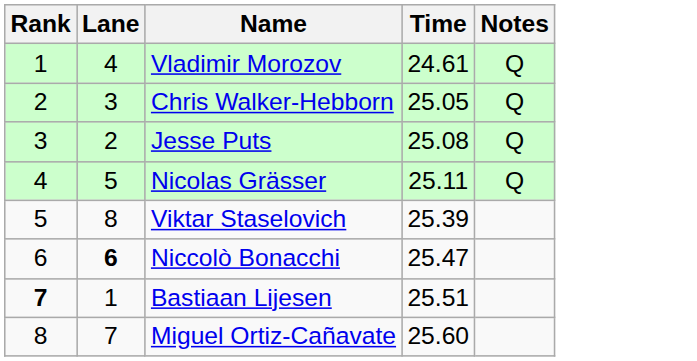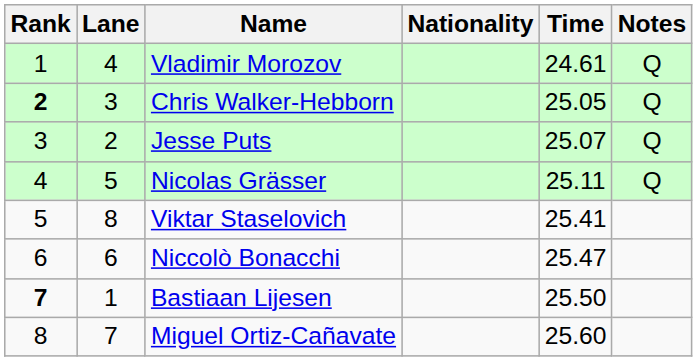 <table class="wikitable sortable" style="text-align:center">
 <tr>
 <th>Rank</th>
 <th>Lane</th>
 <th>Name</th>
+<th>Nationality</th>
 <th>Time</th>
 <th>Notes</th>
 </tr>
 <tr bgcolor=ccffcc>
 <td>1</td>
 <td>4</td>
 <td align=left><a href='#'>Vladimir Morozov</a></td>
+<td align=left></td>
 <td>24.61</td>
 <td>Q</td>
 </tr>
 <tr bgcolor=ccffcc>
-<td>2</td>
+<td><strong>2</strong></td>
 <td>3</td>
 <td align=left><a href='#'>Chris Walker-Hebborn</a></td>
+<td align=left></td>
 <td>25.05</td>
 <td>Q</td>
 </tr>
 <tr bgcolor=ccffcc>
 <td>3</td>
 <td>2</td>
 <td align=left><a href='#'>Jesse Puts</a></td>
-<td>25.08</td>
+<td align=left></td>
+<td>25.07</td>
 <td>Q</td>
 </tr>
 <tr bgcolor=ccffcc>
 <td>4</td>
 <td>5</td>
 <td align=left><a href='#'>Nicolas Grässer</a></td>
+<td align=left></td>
 <td>25.11</td>
 <td>Q</td>
 </tr>
 <tr>
 <td>5</td>
 <td>8</td>
 <td align=left><a href='#'>Viktar Staselovich</a></td>
-<td>25.39</td>
+<td align=left></td>
+<td>25.41</td>
 <td></td>
 </tr>
 <tr>
 <td>6</td>
-<td><strong>6</strong></td>
+<td>6</td>
 <td align=left><a href='#'>Niccolò Bonacchi</a></td>
+<td align=left></td>
 <td>25.47</td>
 <td></td>
 </tr>
 <tr>
 <td><strong>7</strong></td>
 <td>1</td>
 <td align=left><a href='#'>Bastiaan Lijesen</a></td>
-<td>25.51</td>
+<td align=left></td>
+<td>25.50</td>
 <td></td>
 </tr>
 <tr>
 <td>8</td>
 <td>7</td>
 <td align=left><a href='#'>Miguel Ortiz-Cañavate</a></td>
+<td align=left></td>
 <td>25.60</td>
 <td></td>
 </tr>
 </table>
